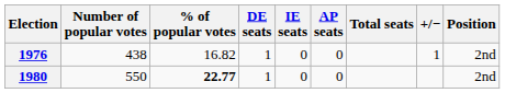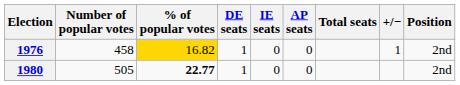 <table class="wikitable" style="text-align: right;">
 <tr>
 <th><strong>Election</strong></th>
 <th>Number of<br>popular votes</th>
 <th>% of<br>popular votes</th>
 <th><a href='#'>DE</a><br>seats</th>
 <th><a href='#'>IE</a><br>seats</th>
 <th><a href='#'>AP</a><br>seats</th>
 <th>Total seats</th>
 <th>+/−</th>
 <th>Position</th>
 </tr>
 <tr>
 <th><a href='#'>1976</a></th>
-<td>438</td>
-<td>16.82</td>
+<td>458</td>
+<td style="background: gold;">16.82</td>
 <td>1</td>
 <td>0</td>
 <td>0</td>
 <td></td>
 <td>1</td>
 <td>2nd</td>
 </tr>
 <tr>
 <th><a href='#'>1980</a></th>
-<td>550</td>
+<td>505</td>
 <td><strong>22.77</strong></td>
 <td>1</td>
 <td>0</td>
 <td>0</td>
 <td></td>
 <td></td>
 <td>2nd</td>
 </tr>
 </table>
